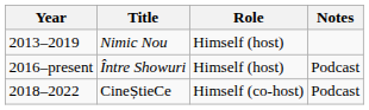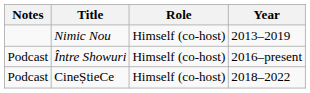 <table class="wikitable sortable">
 <tr>
-<th>Year</th>
+<th class="unsortable">Notes</th>
 <th>Title</th>
 <th>Role</th>
-<th class="unsortable">Notes</th>
+<th>Year</th>
 </tr>
 <tr>
+<td></td>
+<td><em>Nimic Nou</em></td>
+<td>Himself (co-host)</td>
 <td>2013–2019</td>
-<td><em>Nimic Nou</em></td>
-<td>Himself (host)</td>
-<td></td>
 </tr>
 <tr>
+<td>Podcast</td>
+<td><em>Între Showuri</em></td>
+<td>Himself (co-host)</td>
 <td>2016–present</td>
-<td><em>Între Showuri</em></td>
-<td>Himself (host)</td>
-<td>Podcast</td>
 </tr>
 <tr>
-<td>2018–2022</td>
+<td>Podcast</td>
 <td>CineȘtieCe</td>
 <td>Himself (co-host)</td>
-<td>Podcast</td>
+<td>2018–2022</td>
 </tr>
 </table>
